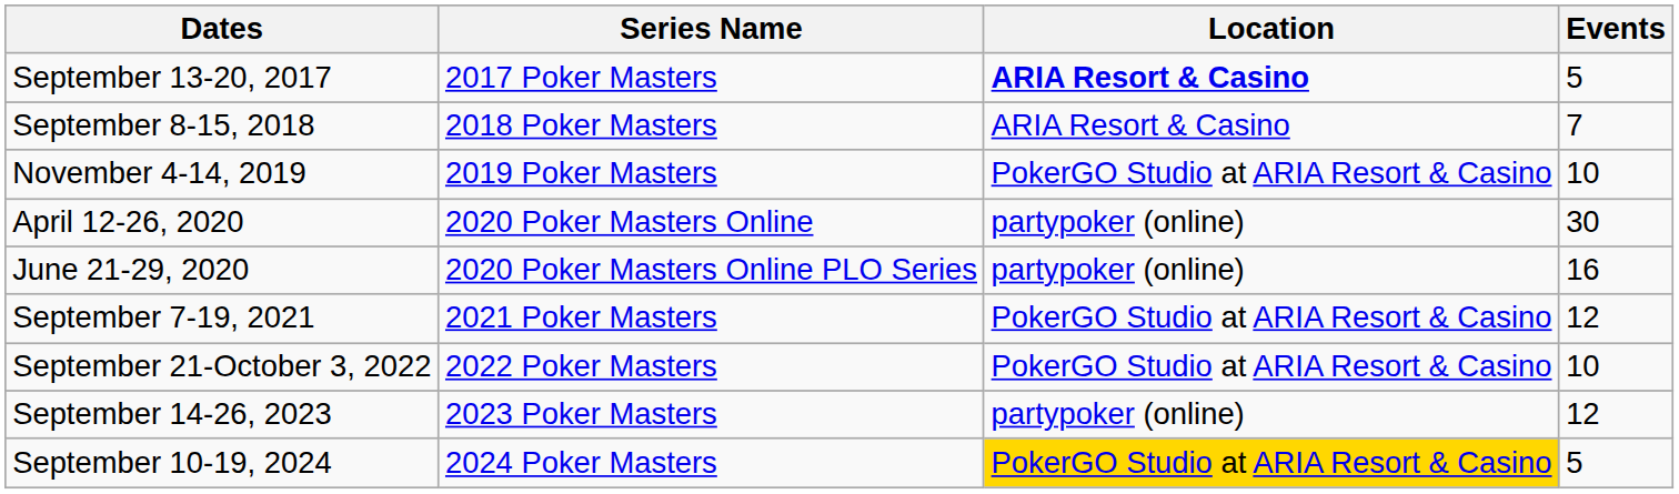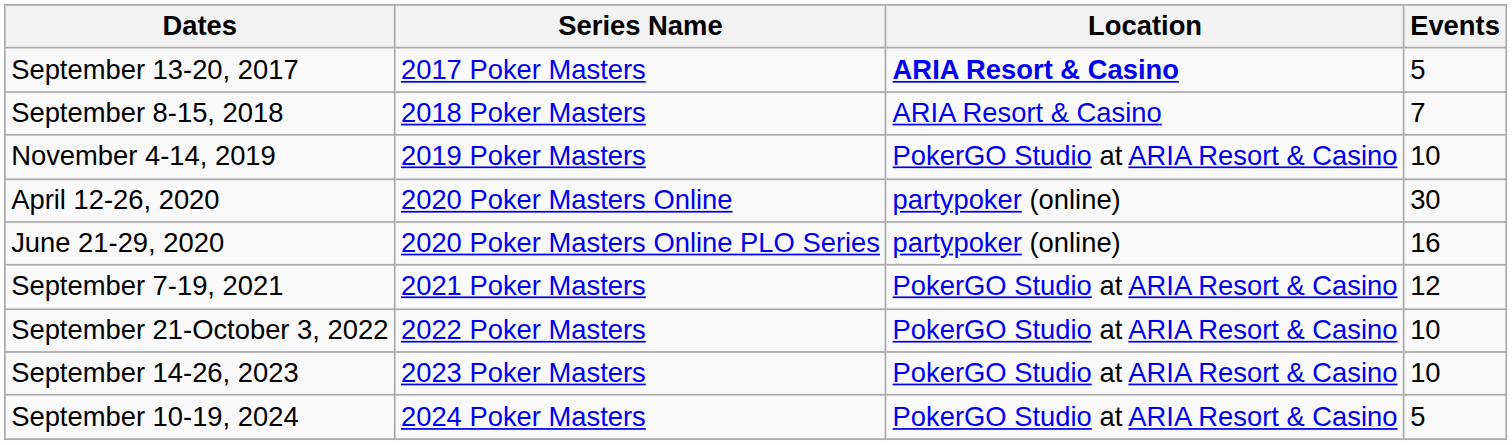 <table class="wikitable">
 <tr>
 <th>Dates</th>
 <th>Series Name</th>
 <th>Location</th>
 <th>Events</th>
 </tr>
 <tr>
 <td>September 13-20, 2017</td>
 <td><a href='#'>2017 Poker Masters</a></td>
 <td><strong><a href='#'>ARIA Resort & Casino</a></strong></td>
 <td>5</td>
 </tr>
 <tr>
 <td>September 8-15, 2018</td>
 <td><a href='#'>2018 Poker Masters</a></td>
 <td><a href='#'>ARIA Resort & Casino</a></td>
 <td>7</td>
 </tr>
 <tr>
 <td>November 4-14, 2019</td>
 <td><a href='#'>2019 Poker Masters</a></td>
 <td><a href='#'>PokerGO Studio</a> at <a href='#'>ARIA Resort & Casino</a></td>
 <td>10</td>
 </tr>
 <tr>
 <td>April 12-26, 2020</td>
 <td><a href='#'>2020 Poker Masters Online</a></td>
 <td><a href='#'>partypoker</a> (online)</td>
 <td>30</td>
 </tr>
 <tr>
 <td>June 21-29, 2020</td>
 <td><a href='#'>2020 Poker Masters Online PLO Series</a></td>
 <td><a href='#'>partypoker</a> (online)</td>
 <td>16</td>
 </tr>
 <tr>
 <td>September 7-19, 2021</td>
 <td><a href='#'>2021 Poker Masters</a></td>
 <td><a href='#'>PokerGO Studio</a> at <a href='#'>ARIA Resort & Casino</a></td>
 <td>12</td>
 </tr>
 <tr>
 <td>September 21-October 3, 2022</td>
 <td><a href='#'>2022 Poker Masters</a></td>
 <td><a href='#'>PokerGO Studio</a> at <a href='#'>ARIA Resort & Casino</a></td>
 <td>10</td>
 </tr>
 <tr>
 <td>September 14-26, 2023</td>
 <td><a href='#'>2023 Poker Masters</a></td>
-<td><a href='#'>partypoker</a> (online)</td>
-<td>12</td>
+<td><a href='#'>PokerGO Studio</a> at <a href='#'>ARIA Resort & Casino</a></td>
+<td>10</td>
 </tr>
 <tr>
 <td>September 10-19, 2024</td>
 <td><a href='#'>2024 Poker Masters</a></td>
-<td style="background: gold;"><a href='#'>PokerGO Studio</a> at <a href='#'>ARIA Resort & Casino</a></td>
+<td><a href='#'>PokerGO Studio</a> at <a href='#'>ARIA Resort & Casino</a></td>
 <td>5</td>
 </tr>
 </table>
